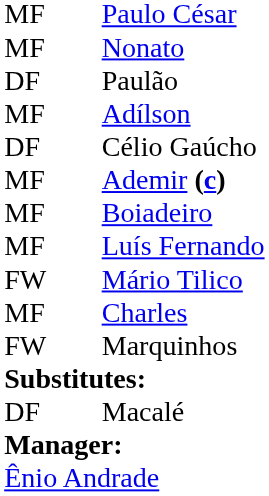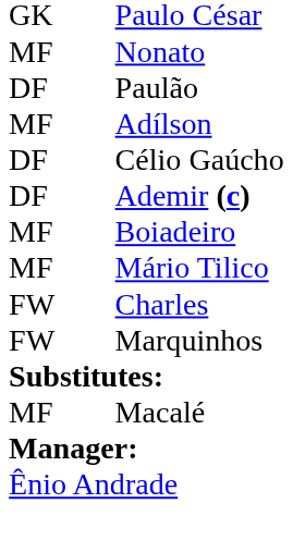 <table style="font-size:90%; margin:0.2em auto;" cellspacing="0" cellpadding="0">
 <tr>
 <th width="25"></th>
 <th width="25"></th>
 </tr>
 <tr>
-<td>MF</td>
+<td>GK</td>
 <td></td>
 <td> <a href='#'>Paulo César</a></td>
 <td></td>
 </tr>
 <tr>
 <td>MF</td>
 <td></td>
 <td> <a href='#'>Nonato</a></td>
 </tr>
 <tr>
 <td>DF</td>
 <td></td>
 <td> Paulão</td>
 </tr>
 <tr>
 <td>MF</td>
 <td></td>
 <td> <a href='#'>Adílson</a></td>
 </tr>
 <tr>
 <td>DF</td>
 <td></td>
 <td> Célio Gaúcho</td>
 </tr>
 <tr>
-<td>MF</td>
+<td>DF</td>
 <td></td>
 <td> <a href='#'>Ademir</a> <strong>(<a href='#'>c</a>)</strong></td>
 </tr>
 <tr>
 <td>MF</td>
 <td></td>
 <td> <a href='#'>Boiadeiro</a></td>
 </tr>
 <tr>
 <td>MF</td>
 <td></td>
-<td> <a href='#'>Luís Fernando</a></td>
-<td></td>
-<td></td>
+<td> <a href='#'>Mário Tilico</a></td>
 </tr>
 <tr>
 <td>FW</td>
-<td></td>
-<td> <a href='#'>Mário Tilico</a></td>
-</tr>
-<tr>
-<td>MF</td>
 <td></td>
 <td> <a href='#'>Charles</a></td>
 </tr>
 <tr>
 <td>FW</td>
 <td></td>
 <td> Marquinhos</td>
 </tr>
 <tr>
 <td colspan=3><strong>Substitutes:</strong></td>
 </tr>
 <tr>
-<td>DF</td>
+<td>MF</td>
 <td></td>
 <td> Macalé </td>
 </tr>
 <tr>
 <td colspan=3><strong>Manager:</strong></td>
 </tr>
 <tr>
 <td colspan=4> <a href='#'>Ênio Andrade</a></td>
 </tr>
 </table>
